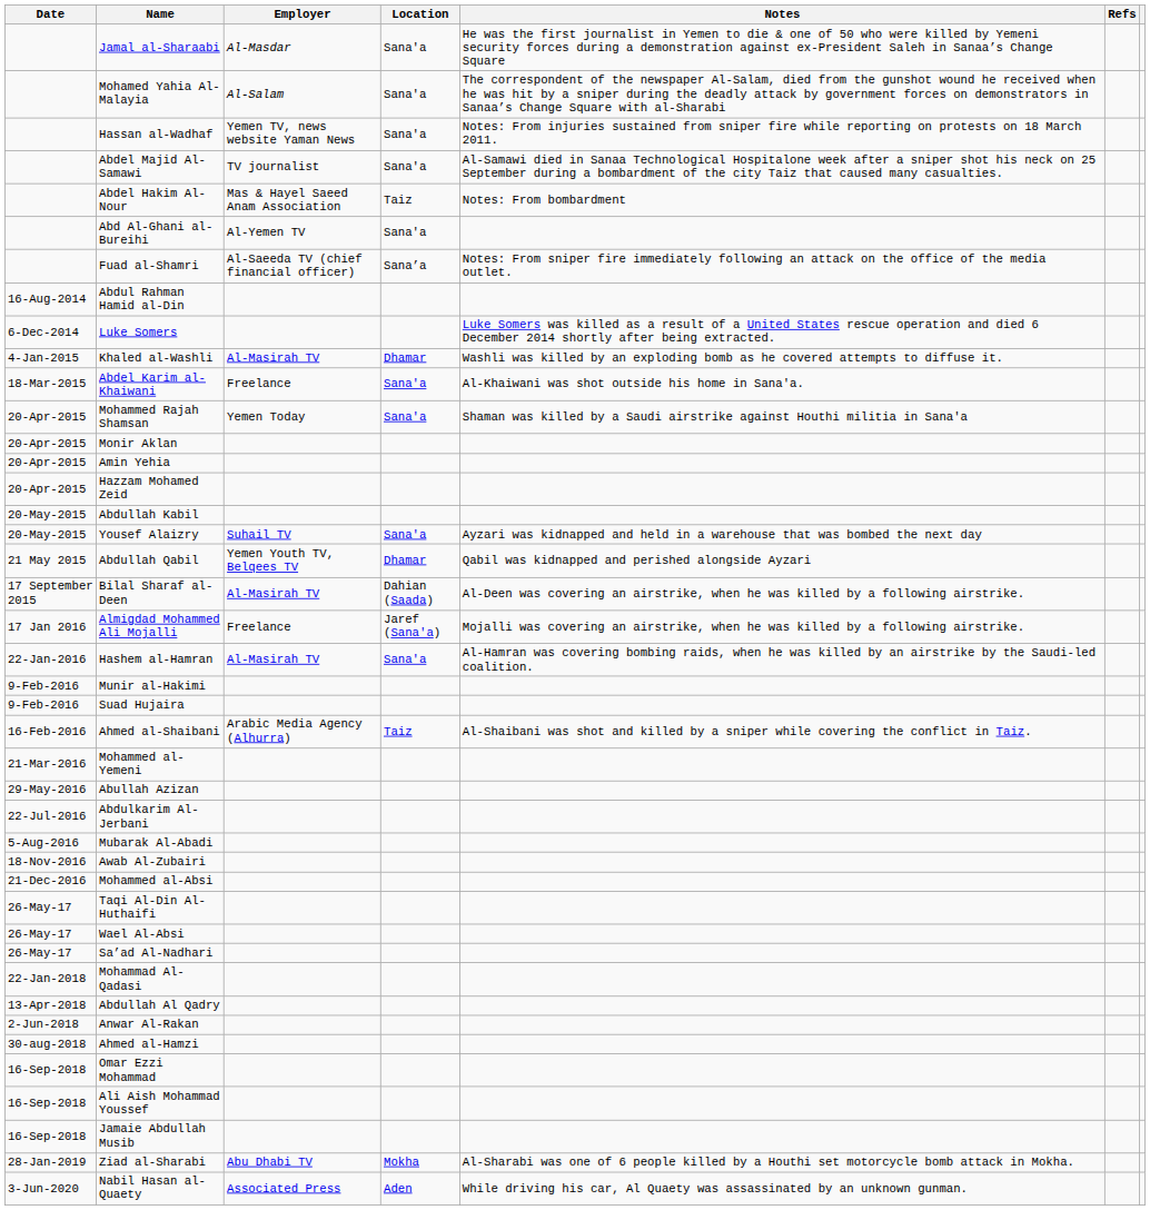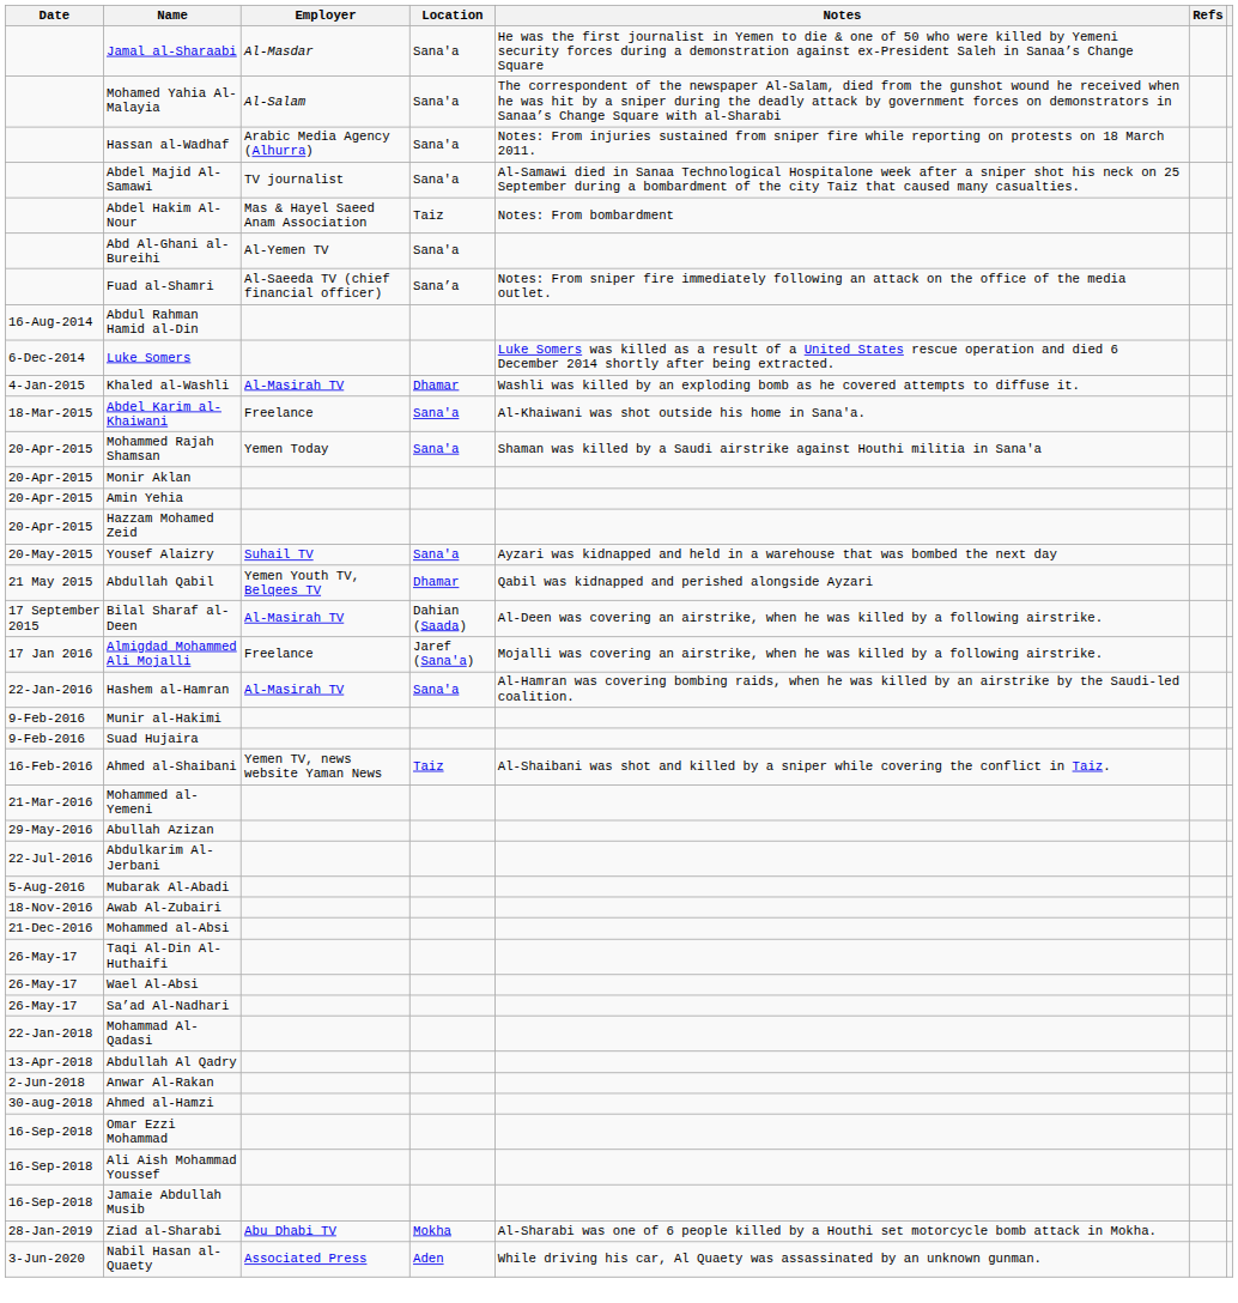 <table class="wikitable sortable">
 <tr>
 <th>Date</th>
 <th>Name</th>
 <th>Employer</th>
 <th>Location</th>
 <th>Notes</th>
 <th>Refs</th>
 <th></th>
 </tr>
 <tr>
 <td></td>
 <td><a href='#'>Jamal al-Sharaabi</a></td>
 <td><em>Al-Masdar</em></td>
 <td>Sana'a</td>
 <td>He was the first journalist in Yemen to die & one of 50 who were killed by Yemeni security forces during a demonstration against ex-President Saleh in Sanaa’s Change Square</td>
 <td></td>
 <td></td>
 </tr>
 <tr>
 <td></td>
 <td>Mohamed Yahia Al-Malayia</td>
 <td><em>Al-Salam</em></td>
 <td>Sana'a</td>
 <td>The correspondent of the newspaper Al-Salam, died from the gunshot wound he received when he was hit by a sniper during the deadly attack by government forces on demonstrators in Sanaa’s Change Square with al-Sharabi</td>
 <td></td>
 <td></td>
 </tr>
 <tr>
 <td></td>
 <td>Hassan al-Wadhaf</td>
-<td>Yemen TV, news website Yaman News</td>
+<td>Arabic Media Agency (<a href='#'>Alhurra</a>)</td>
 <td>Sana'a</td>
 <td>Notes: From injuries sustained from sniper fire while reporting on protests on 18 March 2011.</td>
 <td></td>
 <td></td>
 </tr>
 <tr>
 <td></td>
 <td>Abdel Majid Al-Samawi</td>
 <td>TV journalist</td>
 <td>Sana'a</td>
 <td>Al-Samawi died in Sanaa Technological Hospitalone week after a sniper shot his neck on 25 September during a bombardment of the city Taiz that caused many casualties.</td>
 <td></td>
 <td></td>
 </tr>
 <tr>
 <td></td>
 <td>Abdel Hakim Al-Nour</td>
 <td>Mas & Hayel Saeed Anam Association</td>
 <td>Taiz</td>
 <td>Notes: From bombardment</td>
 <td></td>
 <td></td>
 </tr>
 <tr>
 <td></td>
 <td>Abd Al-Ghani al-Bureihi</td>
 <td>Al-Yemen TV</td>
 <td>Sana'a</td>
 <td></td>
 <td></td>
 <td></td>
 </tr>
 <tr>
 <td></td>
 <td>Fuad al-Shamri</td>
 <td>Al-Saeeda TV (chief financial officer)</td>
 <td>Sana’a</td>
 <td>Notes: From sniper fire immediately following an attack on the office of the media outlet.</td>
 <td></td>
 <td></td>
 </tr>
 <tr>
 <td>16-Aug-2014</td>
 <td>Abdul Rahman Hamid al-Din</td>
 <td></td>
 <td></td>
 <td></td>
 <td></td>
 <td></td>
 </tr>
 <tr>
 <td>6-Dec-2014</td>
 <td><a href='#'>Luke Somers</a></td>
 <td></td>
 <td></td>
 <td><a href='#'>Luke Somers</a> was killed as a result of a <a href='#'>United States</a> rescue operation and died 6 December 2014 shortly after being extracted.</td>
 <td></td>
 <td></td>
 </tr>
 <tr>
 <td>4-Jan-2015</td>
 <td>Khaled al-Washli</td>
 <td><a href='#'>Al-Masirah TV</a></td>
 <td><a href='#'>Dhamar</a></td>
 <td>Washli was killed by an exploding bomb as he covered attempts to diffuse it.</td>
 <td></td>
 <td></td>
 </tr>
 <tr>
 <td>18-Mar-2015</td>
 <td><a href='#'>Abdel Karim al-Khaiwani</a></td>
 <td>Freelance</td>
 <td><a href='#'>Sana'a</a></td>
 <td>Al-Khaiwani was shot outside his home in Sana'a.</td>
 <td></td>
 <td></td>
 </tr>
 <tr>
 <td>20-Apr-2015</td>
 <td>Mohammed Rajah Shamsan</td>
 <td>Yemen Today</td>
 <td><a href='#'>Sana'a</a></td>
 <td>Shaman was killed by a Saudi airstrike against Houthi militia in Sana'a</td>
 <td></td>
 <td></td>
 </tr>
 <tr>
 <td>20-Apr-2015</td>
 <td>Monir Aklan</td>
 <td></td>
 <td></td>
 <td></td>
 <td></td>
 <td></td>
 </tr>
 <tr>
 <td>20-Apr-2015</td>
 <td>Amin Yehia</td>
 <td></td>
 <td></td>
 <td></td>
 <td></td>
 <td></td>
 </tr>
 <tr>
 <td>20-Apr-2015</td>
 <td>Hazzam Mohamed Zeid</td>
 <td></td>
 <td></td>
 <td></td>
 <td></td>
 <td></td>
 </tr>
 <tr>
 <td>20-May-2015</td>
-<td>Abdullah Kabil</td>
-<td></td>
-<td></td>
-<td></td>
-<td></td>
-<td></td>
-</tr>
-<tr>
-<td>20-May-2015</td>
 <td>Yousef Alaizry</td>
 <td><a href='#'>Suhail TV</a></td>
 <td><a href='#'>Sana'a</a></td>
 <td>Ayzari was kidnapped and held in a warehouse that was bombed the next day</td>
 <td></td>
 <td></td>
 </tr>
 <tr>
 <td>21 May 2015</td>
 <td>Abdullah Qabil</td>
 <td>Yemen Youth TV, <a href='#'>Belqees TV</a></td>
 <td><a href='#'>Dhamar</a></td>
 <td>Qabil was kidnapped and perished alongside Ayzari</td>
 <td></td>
 <td></td>
 </tr>
 <tr>
 <td>17 September 2015</td>
 <td>Bilal Sharaf al-Deen</td>
 <td><a href='#'>Al-Masirah TV</a></td>
 <td>Dahian (<a href='#'>Saada</a>)</td>
 <td>Al-Deen was covering an airstrike, when he was killed by a following airstrike.</td>
 <td></td>
 <td></td>
 </tr>
 <tr>
 <td>17 Jan 2016</td>
 <td><a href='#'>Almigdad Mohammed Ali Mojalli</a></td>
 <td>Freelance</td>
 <td>Jaref (<a href='#'>Sana'a</a>)</td>
 <td>Mojalli was covering an airstrike, when he was killed by a following airstrike.</td>
 <td></td>
 <td></td>
 </tr>
 <tr>
 <td>22-Jan-2016</td>
 <td>Hashem al-Hamran</td>
 <td><a href='#'>Al-Masirah TV</a></td>
 <td><a href='#'>Sana'a</a></td>
 <td>Al-Hamran was covering bombing raids, when he was killed by an airstrike by the Saudi-led coalition.</td>
 <td></td>
 <td></td>
 </tr>
 <tr>
 <td>9-Feb-2016</td>
 <td>Munir al-Hakimi</td>
 <td></td>
 <td></td>
 <td></td>
 <td></td>
 <td></td>
 </tr>
 <tr>
 <td>9-Feb-2016</td>
 <td>Suad Hujaira</td>
 <td></td>
 <td></td>
 <td></td>
 <td></td>
 <td></td>
 </tr>
 <tr>
 <td>16-Feb-2016</td>
 <td>Ahmed al-Shaibani</td>
-<td>Arabic Media Agency (<a href='#'>Alhurra</a>)</td>
+<td>Yemen TV, news website Yaman News</td>
 <td><a href='#'>Taiz</a></td>
 <td>Al-Shaibani was shot and killed by a sniper while covering the conflict in <a href='#'>Taiz</a>.</td>
 <td></td>
 <td></td>
 </tr>
 <tr>
 <td>21-Mar-2016</td>
 <td>Mohammed al-Yemeni</td>
 <td></td>
 <td></td>
 <td></td>
 <td></td>
 <td></td>
 </tr>
 <tr>
 <td>29-May-2016</td>
 <td>Abullah Azizan</td>
 <td></td>
 <td></td>
 <td></td>
 <td></td>
 <td></td>
 </tr>
 <tr>
 <td>22-Jul-2016</td>
 <td>Abdulkarim Al-Jerbani</td>
 <td></td>
 <td></td>
 <td></td>
 <td></td>
 <td></td>
 </tr>
 <tr>
 <td>5-Aug-2016</td>
 <td>Mubarak Al-Abadi</td>
 <td></td>
 <td></td>
 <td></td>
 <td></td>
 <td></td>
 </tr>
 <tr>
 <td>18-Nov-2016</td>
 <td>Awab Al-Zubairi</td>
 <td></td>
 <td></td>
 <td></td>
 <td></td>
 <td></td>
 </tr>
 <tr>
 <td>21-Dec-2016</td>
 <td>Mohammed al-Absi</td>
 <td></td>
 <td></td>
 <td></td>
 <td></td>
 <td></td>
 </tr>
 <tr>
 <td>26-May-17</td>
 <td>Taqi Al-Din Al-Huthaifi</td>
 <td></td>
 <td></td>
 <td></td>
 <td></td>
 <td></td>
 </tr>
 <tr>
 <td>26-May-17</td>
 <td>Wael Al-Absi</td>
 <td></td>
 <td></td>
 <td></td>
 <td></td>
 <td></td>
 </tr>
 <tr>
 <td>26-May-17</td>
 <td>Sa’ad Al-Nadhari</td>
 <td></td>
 <td></td>
 <td></td>
 <td></td>
 <td></td>
 </tr>
 <tr>
 <td>22-Jan-2018</td>
 <td>Mohammad Al-Qadasi</td>
 <td></td>
 <td></td>
 <td></td>
 <td></td>
 <td></td>
 </tr>
 <tr>
 <td>13-Apr-2018</td>
 <td>Abdullah Al Qadry</td>
 <td></td>
 <td></td>
 <td></td>
 <td></td>
 <td></td>
 </tr>
 <tr>
 <td>2-Jun-2018</td>
 <td>Anwar Al-Rakan</td>
 <td></td>
 <td></td>
 <td></td>
 <td></td>
 <td></td>
 </tr>
 <tr>
 <td>30-aug-2018</td>
 <td>Ahmed al-Hamzi</td>
 <td></td>
 <td></td>
 <td></td>
 <td></td>
 <td></td>
 </tr>
 <tr>
 <td>16-Sep-2018</td>
 <td>Omar Ezzi Mohammad</td>
 <td></td>
 <td></td>
 <td></td>
 <td></td>
 <td></td>
 </tr>
 <tr>
 <td>16-Sep-2018</td>
 <td>Ali Aish Mohammad Youssef</td>
 <td></td>
 <td></td>
 <td></td>
 <td></td>
 <td></td>
 </tr>
 <tr>
 <td>16-Sep-2018</td>
 <td>Jamaie Abdullah Musib</td>
 <td></td>
 <td></td>
 <td></td>
 <td></td>
 <td></td>
 </tr>
 <tr>
 <td>28-Jan-2019</td>
 <td>Ziad al-Sharabi</td>
 <td><a href='#'>Abu Dhabi TV</a></td>
 <td><a href='#'>Mokha</a></td>
 <td>Al-Sharabi was one of 6 people killed by a Houthi set motorcycle bomb attack in Mokha.</td>
 <td></td>
 <td></td>
 </tr>
 <tr>
 <td>3-Jun-2020</td>
 <td>Nabil Hasan al-Quaety</td>
 <td><a href='#'>Associated Press</a></td>
 <td><a href='#'>Aden</a></td>
 <td>While driving his car, Al Quaety was assassinated by an unknown gunman.</td>
 <td></td>
 </tr>
 </table>
